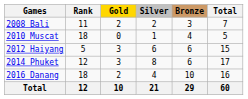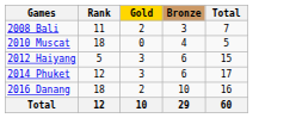 <table class="wikitable sortable" style="margin-top:0em; text-align:center; font-size:100%;">
 <tr>
 <th>Games</th>
 <th style="width:4em;">Rank</th>
 <th style="background:gold; width:4em;"><strong>Gold</strong></th>
-<th style="background:silver; width:4em;"><strong>Silver</strong></th>
 <th style="background:#cc9966; width:4em;"><strong>Bronze</strong></th>
 <th style="width:4em;">Total</th>
 </tr>
 <tr>
 <td align=left> <a href='#'>2008 Bali</a></td>
 <td>11</td>
-<td>2</td>
 <td>2</td>
 <td>3</td>
 <td>7</td>
 </tr>
 <tr>
 <td align=left> <a href='#'>2010 Muscat</a></td>
 <td>18</td>
 <td>0</td>
-<td>1</td>
 <td>4</td>
 <td>5</td>
 </tr>
 <tr>
 <td align=left> <a href='#'>2012 Haiyang</a></td>
 <td>5</td>
 <td>3</td>
 <td>6</td>
-<td>6</td>
 <td>15</td>
 </tr>
 <tr>
 <td align=left> <a href='#'>2014 Phuket</a></td>
 <td>12</td>
 <td>3</td>
-<td>8</td>
 <td>6</td>
 <td>17</td>
 </tr>
 <tr>
 <td align=left> <a href='#'>2016 Danang</a></td>
 <td>18</td>
 <td>2</td>
-<td>4</td>
 <td>10</td>
 <td>16</td>
 </tr>
 <tr>
 <th>Total</th>
 <th>12</th>
 <th>10</th>
-<th>21</th>
 <th>29</th>
 <th>60</th>
 </tr>
 </table>
